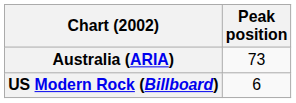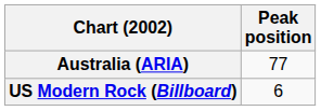 <table class="wikitable sortable plainrowheaders" style="text-align:center">
 <tr>
 <th scope="col">Chart (2002)</th>
 <th scope="col">Peak<br>position</th>
 </tr>
 <tr>
 <th scope="row">Australia (<a href='#'>ARIA</a>)</th>
-<td>73</td>
+<td>77</td>
 </tr>
 <tr>
 <th scope="row">US <a href='#'>Modern Rock</a> (<em><a href='#'>Billboard</a></em>)</th>
 <td>6</td>
 </tr>
 </table>
